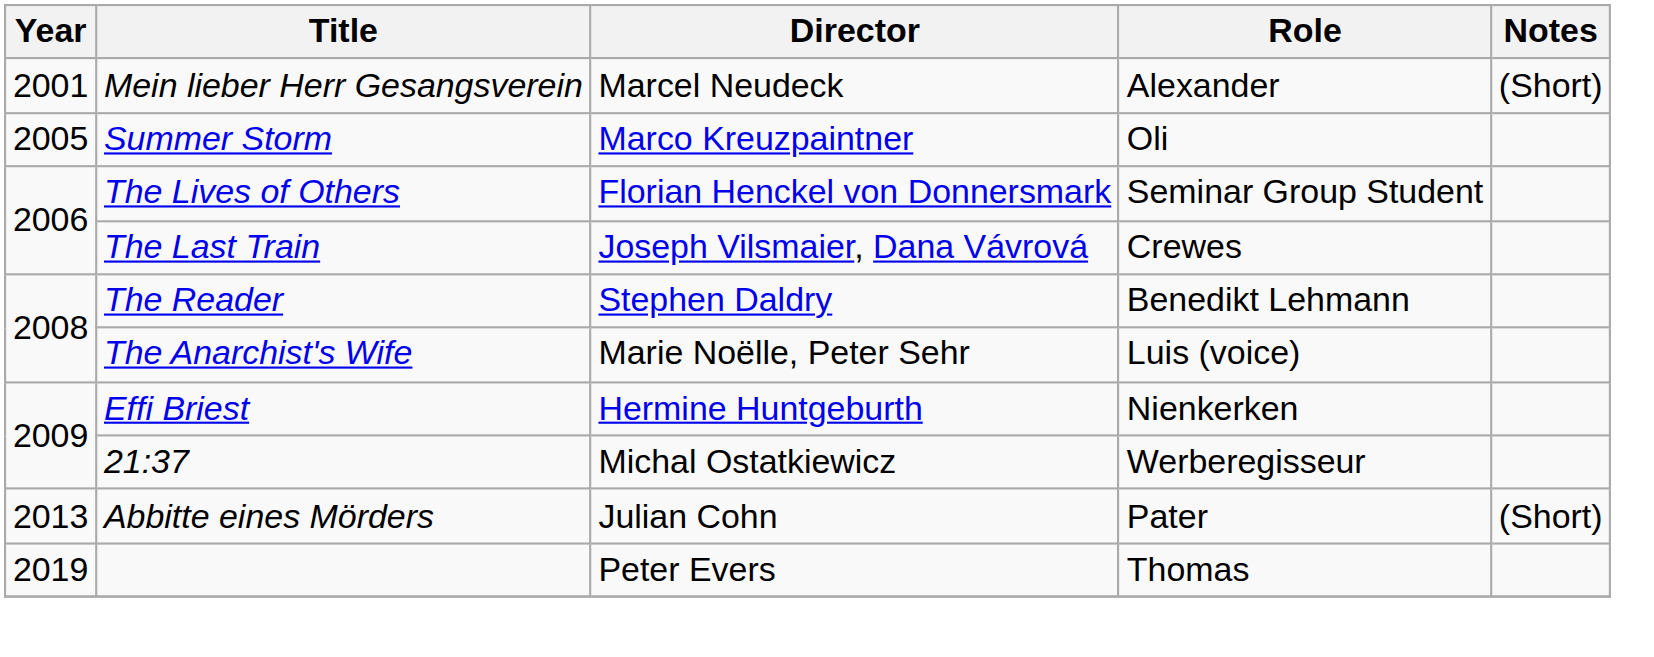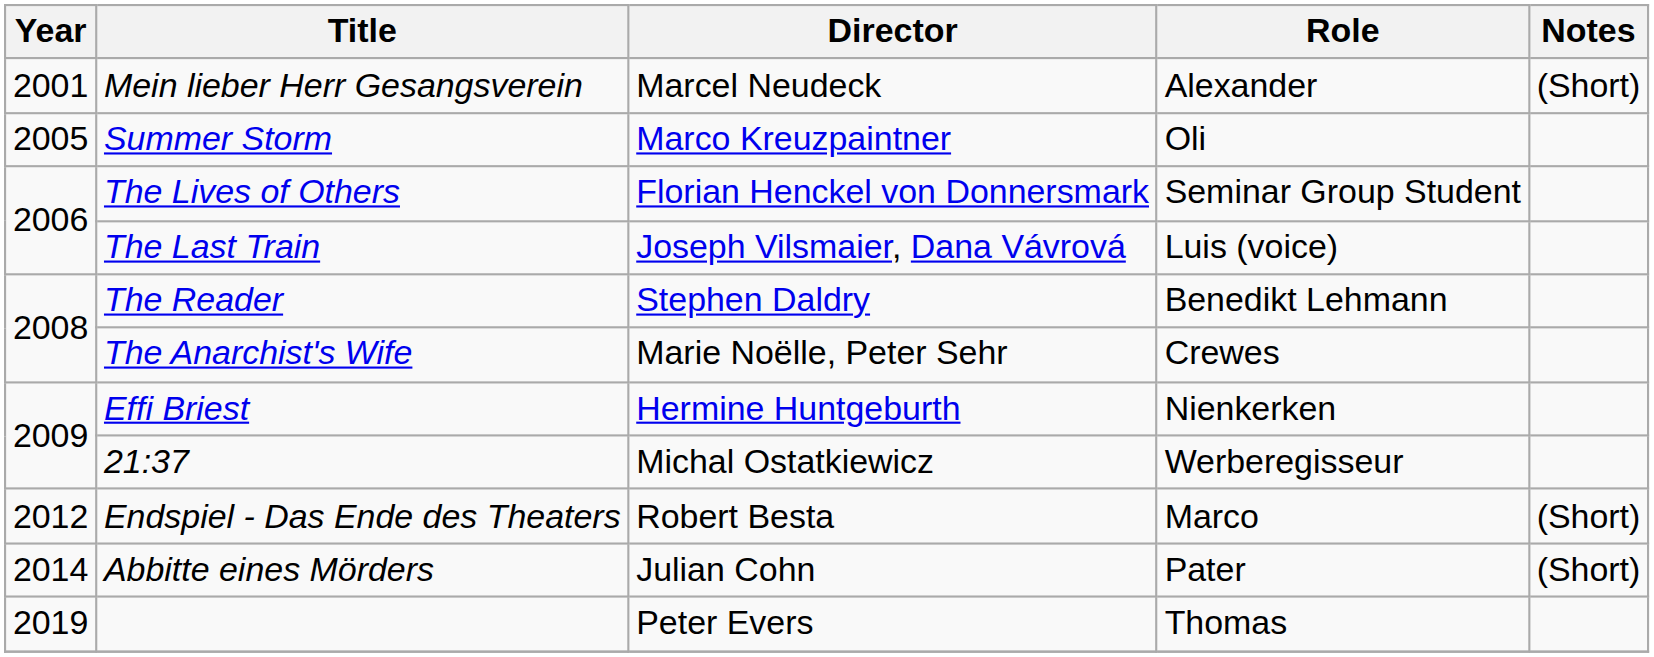 <table class="wikitable sortable">
 <tr>
 <th>Year</th>
 <th>Title</th>
 <th>Director</th>
 <th>Role</th>
 <th>Notes</th>
 </tr>
 <tr>
 <td>2001</td>
 <td><em>Mein lieber Herr Gesangsverein</em></td>
 <td>Marcel Neudeck</td>
 <td>Alexander</td>
 <td>(Short)</td>
 </tr>
 <tr>
 <td>2005</td>
 <td><em><a href='#'>Summer Storm</a></em></td>
 <td><a href='#'>Marco Kreuzpaintner</a></td>
 <td>Oli</td>
 <td></td>
 </tr>
 <tr>
 <td rowspan=2>2006</td>
 <td><em><a href='#'>The Lives of Others</a></em></td>
 <td><a href='#'>Florian Henckel von Donnersmark</a></td>
 <td>Seminar Group Student</td>
 <td></td>
 </tr>
 <tr>
 <td><em><a href='#'>The Last Train</a></em></td>
 <td><a href='#'>Joseph Vilsmaier</a>, <a href='#'>Dana Vávrová</a></td>
-<td>Crewes</td>
+<td>Luis (voice)</td>
 <td></td>
 </tr>
 <tr>
 <td rowspan=2>2008</td>
 <td><em><a href='#'>The Reader</a></em></td>
 <td><a href='#'>Stephen Daldry</a></td>
 <td>Benedikt Lehmann</td>
 <td></td>
 </tr>
 <tr>
 <td><em><a href='#'>The Anarchist's Wife</a></em></td>
 <td>Marie Noëlle, Peter Sehr</td>
-<td>Luis (voice)</td>
+<td>Crewes</td>
 <td></td>
 </tr>
 <tr>
 <td rowspan=2>2009</td>
 <td><em><a href='#'>Effi Briest</a></em></td>
 <td><a href='#'>Hermine Huntgeburth</a></td>
 <td>Nienkerken</td>
 <td></td>
 </tr>
 <tr>
 <td><em>21:37</em></td>
 <td>Michal Ostatkiewicz</td>
 <td>Werberegisseur</td>
 <td></td>
 </tr>
 <tr>
-<td>2013</td>
+<td>2012</td>
+<td><em>Endspiel - Das Ende des Theaters</em></td>
+<td>Robert Besta</td>
+<td>Marco</td>
+<td>(Short)</td>
+</tr>
+<tr>
+<td>2014</td>
 <td><em>Abbitte eines Mörders</em></td>
 <td>Julian Cohn</td>
 <td>Pater</td>
 <td>(Short)</td>
 </tr>
 <tr>
 <td>2019</td>
 <td><em></em></td>
 <td>Peter Evers</td>
 <td>Thomas</td>
 <td></td>
 </tr>
 <tr>
 </tr>
 </table>
